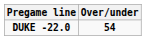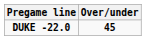 <table class="wikitable">
 <tr align="center">
 <th style=>Pregame line</th>
 <th style=>Over/under</th>
 </tr>
 <tr align="center">
 <td><strong>DUKE -22.0</strong></td>
-<td><strong>54</strong></td>
+<td><strong>45</strong></td>
 </tr>
 </table>
